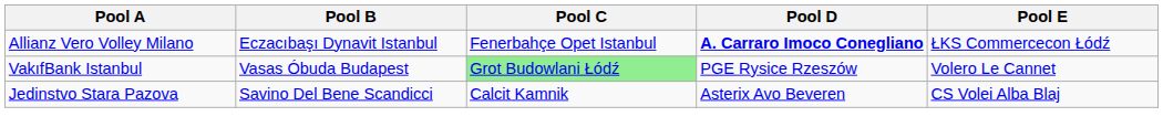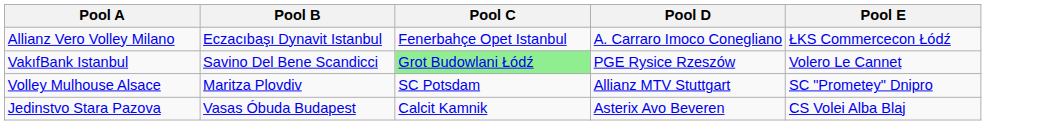 <table class="wikitable">
 <tr>
 <th width=20%>Pool A</th>
 <th width=20%>Pool B</th>
 <th width=20%>Pool C</th>
 <th width=20%>Pool D</th>
 <th width=20%>Pool E</th>
 </tr>
 <tr>
 <td> <a href='#'>Allianz Vero Volley Milano</a></td>
 <td> <a href='#'>Eczacıbaşı Dynavit Istanbul</a></td>
 <td> <a href='#'>Fenerbahçe Opet Istanbul</a></td>
-<td><strong> <a href='#'>A. Carraro Imoco Conegliano</a></strong></td>
+<td> <a href='#'>A. Carraro Imoco Conegliano</a></td>
 <td> <a href='#'>ŁKS Commercecon Łódź</a></td>
 </tr>
 <tr>
 <td> <a href='#'>VakıfBank Istanbul</a></td>
-<td> <a href='#'>Vasas Óbuda Budapest</a></td>
+<td> <a href='#'>Savino Del Bene Scandicci</a></td>
 <td style="background: lightgreen;"> <a href='#'>Grot Budowlani Łódź</a></td>
 <td> <a href='#'>PGE Rysice Rzeszów</a></td>
 <td> <a href='#'>Volero Le Cannet</a></td>
 </tr>
 <tr>
+<td> <a href='#'>Volley Mulhouse Alsace</a></td>
+<td> <a href='#'>Maritza Plovdiv</a></td>
+<td> <a href='#'>SC Potsdam</a></td>
+<td> <a href='#'>Allianz MTV Stuttgart</a></td>
+<td> <a href='#'>SC "Prometey" Dnipro</a></td>
+</tr>
+<tr>
 <td> <a href='#'>Jedinstvo Stara Pazova</a></td>
-<td> <a href='#'>Savino Del Bene Scandicci</a></td>
+<td> <a href='#'>Vasas Óbuda Budapest</a></td>
 <td> <a href='#'>Calcit Kamnik</a></td>
 <td> <a href='#'>Asterix Avo Beveren</a></td>
 <td> <a href='#'>CS Volei Alba Blaj</a></td>
 </tr>
 </table>
